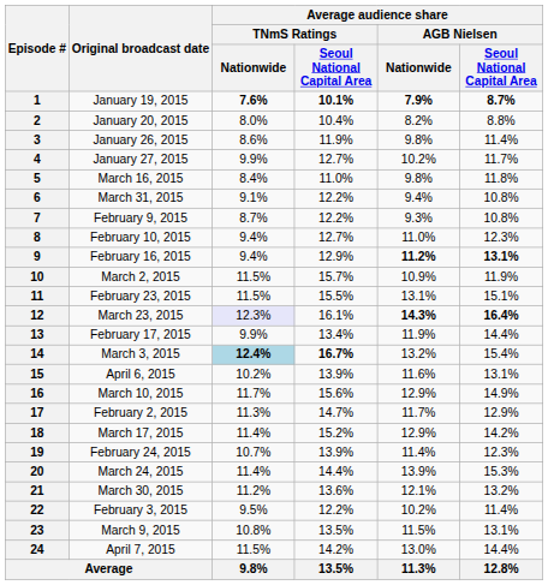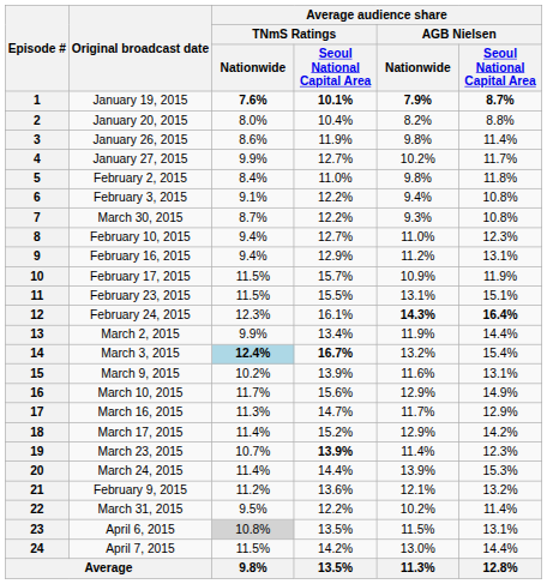 <table class=wikitable style="text-align:center">
 <tr>
 <th rowspan="3">Episode #</th>
 <th rowspan="3">Original broadcast date</th>
 <th colspan="4">Average audience share</th>
 </tr>
 <tr>
 <th colspan="2">TNmS Ratings</th>
 <th colspan="2">AGB Nielsen</th>
 </tr>
 <tr>
 <th width=100>Nationwide</th>
 <th width=100><a href='#'>Seoul National Capital Area</a></th>
 <th width=100>Nationwide</th>
 <th width=100><a href='#'>Seoul National Capital Area</a></th>
 </tr>
 <tr>
 <th>1</th>
 <td>January 19, 2015</td>
 <td><span><strong>7.6%</strong></span></td>
 <td><span><strong>10.1%</strong></span></td>
 <td><span><strong>7.9%</strong></span></td>
 <td><span><strong>8.7%</strong></span></td>
 </tr>
 <tr>
 <th>2</th>
 <td>January 20, 2015</td>
 <td>8.0%</td>
 <td>10.4%</td>
 <td>8.2%</td>
 <td>8.8%</td>
 </tr>
 <tr>
 <th>3</th>
 <td>January 26, 2015</td>
 <td>8.6%</td>
 <td>11.9%</td>
 <td>9.8%</td>
 <td>11.4%</td>
 </tr>
 <tr>
 <th>4</th>
 <td>January 27, 2015</td>
 <td>9.9%</td>
 <td>12.7%</td>
 <td>10.2%</td>
 <td>11.7%</td>
 </tr>
 <tr>
 <th>5</th>
-<td>March 16, 2015</td>
+<td>February 2, 2015</td>
 <td>8.4%</td>
 <td>11.0%</td>
 <td>9.8%</td>
 <td>11.8%</td>
 </tr>
 <tr>
 <th>6</th>
-<td>March 31, 2015</td>
+<td>February 3, 2015</td>
 <td>9.1%</td>
 <td>12.2%</td>
 <td>9.4%</td>
 <td>10.8%</td>
 </tr>
 <tr>
 <th>7</th>
-<td>February 9, 2015</td>
+<td>March 30, 2015</td>
 <td>8.7%</td>
 <td>12.2%</td>
 <td>9.3%</td>
 <td>10.8%</td>
 </tr>
 <tr>
 <th>8</th>
 <td>February 10, 2015</td>
 <td>9.4%</td>
 <td>12.7%</td>
 <td>11.0%</td>
 <td>12.3%</td>
 </tr>
 <tr>
 <th>9</th>
 <td>February 16, 2015</td>
 <td>9.4%</td>
 <td>12.9%</td>
-<td><strong>11.2%</strong></td>
-<td><strong>13.1%</strong></td>
+<td>11.2%</td>
+<td>13.1%</td>
 </tr>
 <tr>
 <th>10</th>
-<td>March 2, 2015</td>
+<td>February 17, 2015</td>
 <td>11.5%</td>
 <td>15.7%</td>
 <td>10.9%</td>
 <td>11.9%</td>
 </tr>
 <tr>
 <th>11</th>
 <td>February 23, 2015</td>
 <td>11.5%</td>
 <td>15.5%</td>
 <td>13.1%</td>
 <td>15.1%</td>
 </tr>
 <tr>
 <th>12</th>
-<td>March 23, 2015</td>
-<td style="background: lavender;">12.3%</td>
+<td>February 24, 2015</td>
+<td>12.3%</td>
 <td>16.1%</td>
 <td><span><strong>14.3%</strong></span></td>
 <td><span><strong>16.4%</strong></span></td>
 </tr>
 <tr>
 <th>13</th>
-<td>February 17, 2015</td>
+<td>March 2, 2015</td>
 <td>9.9%</td>
 <td>13.4%</td>
 <td>11.9%</td>
 <td>14.4%</td>
 </tr>
 <tr>
 <th>14</th>
 <td>March 3, 2015</td>
 <td style="background: lightblue;"><span><strong>12.4%</strong></span></td>
 <td><span><strong>16.7%</strong></span></td>
 <td>13.2%</td>
 <td>15.4%</td>
 </tr>
 <tr>
 <th>15</th>
-<td>April 6, 2015</td>
+<td>March 9, 2015</td>
 <td>10.2%</td>
 <td>13.9%</td>
 <td>11.6%</td>
 <td>13.1%</td>
 </tr>
 <tr>
 <th>16</th>
 <td>March 10, 2015</td>
 <td>11.7%</td>
 <td>15.6%</td>
 <td>12.9%</td>
 <td>14.9%</td>
 </tr>
 <tr>
 <th>17</th>
-<td>February 2, 2015</td>
+<td>March 16, 2015</td>
 <td>11.3%</td>
 <td>14.7%</td>
 <td>11.7%</td>
 <td>12.9%</td>
 </tr>
 <tr>
 <th>18</th>
 <td>March 17, 2015</td>
 <td>11.4%</td>
 <td>15.2%</td>
 <td>12.9%</td>
 <td>14.2%</td>
 </tr>
 <tr>
 <th>19</th>
-<td>February 24, 2015</td>
+<td>March 23, 2015</td>
 <td>10.7%</td>
-<td>13.9%</td>
+<td><strong>13.9%</strong></td>
 <td>11.4%</td>
 <td>12.3%</td>
 </tr>
 <tr>
 <th>20</th>
 <td>March 24, 2015</td>
 <td>11.4%</td>
 <td>14.4%</td>
 <td>13.9%</td>
 <td>15.3%</td>
 </tr>
 <tr>
 <th>21</th>
-<td>March 30, 2015</td>
+<td>February 9, 2015</td>
 <td>11.2%</td>
 <td>13.6%</td>
 <td>12.1%</td>
 <td>13.2%</td>
 </tr>
 <tr>
 <th>22</th>
-<td>February 3, 2015</td>
+<td>March 31, 2015</td>
 <td>9.5%</td>
 <td>12.2%</td>
 <td>10.2%</td>
 <td>11.4%</td>
 </tr>
 <tr>
 <th>23</th>
-<td>March 9, 2015</td>
-<td>10.8%</td>
+<td>April 6, 2015</td>
+<td style="background: lightgrey;">10.8%</td>
 <td>13.5%</td>
 <td>11.5%</td>
 <td>13.1%</td>
 </tr>
 <tr>
 <th>24</th>
 <td>April 7, 2015</td>
 <td>11.5%</td>
 <td>14.2%</td>
 <td>13.0%</td>
 <td>14.4%</td>
 </tr>
 <tr>
 <th colspan=2>Average</th>
 <th>9.8%</th>
 <th>13.5%</th>
 <th>11.3%</th>
 <th>12.8%</th>
 </tr>
 </table>
